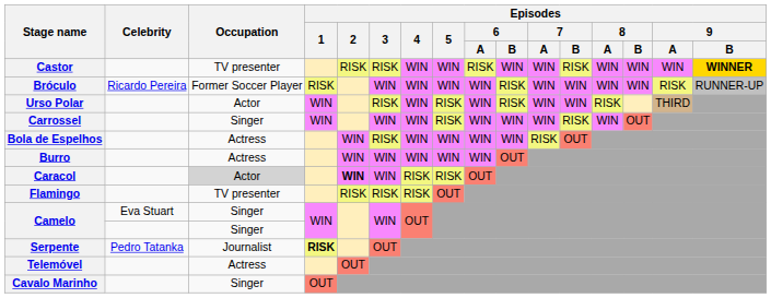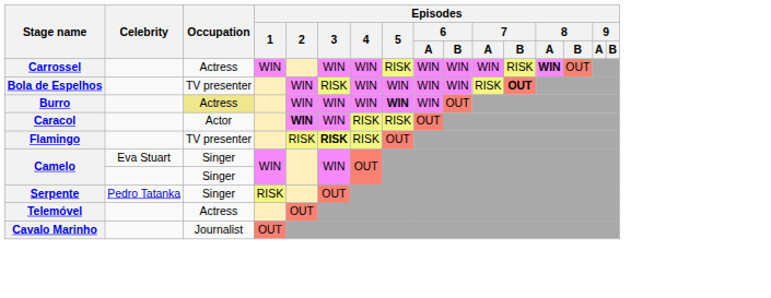 <table class="wikitable" style="text-align:center; ">
 <tr>
 <th rowspan="3">Stage name</th>
 <th rowspan="3">Celebrity</th>
 <th rowspan="3">Occupation</th>
 <th colspan="13">Episodes</th>
 </tr>
 <tr>
 <th rowspan="2">1</th>
 <th rowspan="2">2</th>
 <th rowspan="2">3</th>
 <th rowspan="2">4</th>
 <th rowspan="2">5</th>
 <th colspan="2">6</th>
 <th colspan="2">7</th>
 <th colspan="2">8</th>
 <th colspan="2">9</th>
 </tr>
 <tr>
 <th>A</th>
 <th>B</th>
 <th>A</th>
 <th>B</th>
 <th>A</th>
 <th>B</th>
 <th>A</th>
 <th>B</th>
 </tr>
 <tr>
-<th><a href='#'>Castor</a></th>
-<td></td>
-<td>TV presenter</td>
-<td bgcolor="#FFEFBD"></td>
-<td bgcolor="F3F781">RISK</td>
-<td bgcolor="F3F781">RISK</td>
-<td bgcolor="#F888FD">WIN</td>
-<td bgcolor="#F888FD">WIN</td>
-<td bgcolor="F3F781">RISK</td>
-<td bgcolor="#F888FD">WIN</td>
-<td bgcolor="#F888FD">WIN</td>
-<td bgcolor="F3F781">RISK</td>
-<td bgcolor="#F888FD">WIN</td>
-<td bgcolor="#F888FD">WIN</td>
-<td bgcolor="#F888FD">WIN</td>
-<td bgcolor="gold"><strong>WINNER</strong></td>
-</tr>
-<tr>
-<th><a href='#'>Bróculo</a></th>
-<td><a href='#'>Ricardo Pereira</a></td>
-<td>Former Soccer Player</td>
-<td bgcolor="F3F781">RISK</td>
-<td bgcolor="#FFEFBD"></td>
-<td bgcolor="#F888FD">WIN</td>
-<td bgcolor="#F888FD">WIN</td>
-<td bgcolor="#F888FD">WIN</td>
-<td bgcolor="#F888FD">WIN</td>
-<td bgcolor="F3F781">RISK</td>
-<td bgcolor="#F888FD">WIN</td>
-<td bgcolor="#F888FD">WIN</td>
-<td bgcolor="#F888FD">WIN</td>
-<td bgcolor="#F888FD">WIN</td>
-<td bgcolor="F3F781">RISK</td>
-<td bgcolor="silver">RUNNER-UP</td>
-</tr>
-<tr>
-<th><a href='#'>Urso Polar</a></th>
-<td></td>
-<td>Actor</td>
-<td bgcolor="F888FD">WIN</td>
-<td bgcolor="#FFEFBD"></td>
-<td bgcolor="F3F781">RISK</td>
-<td bgcolor="#F888FD">WIN</td>
-<td bgcolor="F3F781">RISK</td>
-<td bgcolor="#F888FD">WIN</td>
-<td bgcolor="F3F781">RISK</td>
-<td bgcolor="#F888FD">WIN</td>
-<td bgcolor="#F888FD">WIN</td>
-<td bgcolor="F3F781">RISK</td>
-<td bgcolor="#FFEFBD"></td>
-<td bgcolor="tan">THIRD</td>
-<td colspan="1" bgcolor="darkgrey"></td>
-</tr>
-<tr>
 <th><a href='#'>Carrossel</a></th>
 <td></td>
-<td>Singer</td>
+<td>Actress</td>
 <td bgcolor="F888FD">WIN</td>
 <td bgcolor="#FFEFBD"></td>
 <td bgcolor="#F888FD">WIN</td>
 <td bgcolor="#F888FD">WIN</td>
 <td bgcolor="F3F781">RISK</td>
 <td bgcolor="#F888FD">WIN</td>
 <td bgcolor="#F888FD">WIN</td>
 <td bgcolor="#F888FD">WIN</td>
 <td bgcolor="F3F781">RISK</td>
-<td bgcolor="#F888FD">WIN</td>
+<td bgcolor="#F888FD"><strong>WIN</strong></td>
 <td bgcolor="salmon">OUT</td>
 <td colspan="2" bgcolor="darkgrey"></td>
 </tr>
 <tr>
 <th><a href='#'>Bola de Espelhos</a></th>
 <td></td>
-<td>Actress</td>
+<td>TV presenter</td>
 <td bgcolor="#FFEFBD"></td>
 <td bgcolor="#F888FD">WIN</td>
 <td bgcolor="F3F781">RISK</td>
 <td bgcolor="#F888FD">WIN</td>
 <td bgcolor="#F888FD">WIN</td>
 <td bgcolor="#F888FD">WIN</td>
 <td bgcolor="#F888FD">WIN</td>
 <td bgcolor="F3F781">RISK</td>
-<td bgcolor="salmon">OUT</td>
+<td bgcolor="salmon"><strong>OUT</strong></td>
 <td colspan="4" bgcolor="darkgrey"></td>
 </tr>
 <tr>
 <th><a href='#'>Burro</a></th>
 <td></td>
-<td>Actress</td>
+<td style="background: khaki;">Actress</td>
 <td bgcolor="#FFEFBD"></td>
 <td bgcolor="#F888FD">WIN</td>
 <td bgcolor="#F888FD">WIN</td>
 <td bgcolor="#F888FD">WIN</td>
-<td bgcolor="#F888FD">WIN</td>
+<td bgcolor="#F888FD"><strong>WIN</strong></td>
 <td bgcolor="#F888FD">WIN</td>
 <td bgcolor="salmon">OUT</td>
 <td colspan="6" bgcolor="darkgrey"></td>
 </tr>
 <tr>
 <th><a href='#'>Caracol</a></th>
 <td></td>
-<td style="background: lightgrey;">Actor</td>
+<td>Actor</td>
 <td bgcolor="#FFEFBD"></td>
 <td bgcolor="#F888FD"><strong>WIN</strong></td>
 <td bgcolor="#F888FD">WIN</td>
 <td bgcolor="F3F781">RISK</td>
 <td bgcolor="F3F781">RISK</td>
 <td bgcolor="salmon">OUT</td>
 <td colspan="7" bgcolor="darkgrey"></td>
 </tr>
 <tr>
 <th><a href='#'>Flamingo</a></th>
 <td Marco Horácio></td>
 <td>TV presenter</td>
 <td bgcolor="#FFEFBD"></td>
 <td bgcolor="F3F781">RISK</td>
-<td bgcolor="F3F781">RISK</td>
+<td bgcolor="F3F781"><strong>RISK</strong></td>
 <td bgcolor="F3F781">RISK</td>
 <td bgcolor="salmon">OUT</td>
 <td colspan="8" bgcolor="darkgrey"></td>
 </tr>
 <tr>
 <th rowspan=2><a href='#'>Camelo</a></th>
 <td>Eva Stuart</td>
 <td>Singer</td>
 <td rowspan=2 bgcolor="F888FD">WIN</td>
 <td rowspan=2 bgcolor="#FFEFBD"></td>
 <td rowspan=2 bgcolor="#F888FD">WIN</td>
 <td rowspan=2 bgcolor="salmon">OUT</td>
 <td rowspan=2 colspan="9" bgcolor="darkgrey"></td>
 </tr>
 <tr>
 <td></td>
 <td>Singer</td>
 </tr>
 <tr>
 <th><a href='#'>Serpente</a></th>
 <td><a href='#'>Pedro Tatanka</a></td>
-<td>Journalist</td>
-<td bgcolor="F3F781"><strong>RISK</strong></td>
+<td>Singer</td>
+<td bgcolor="F3F781">RISK</td>
 <td bgcolor="#FFEFBD"></td>
 <td bgcolor="salmon">OUT</td>
 <td colspan="10" bgcolor="darkgrey"></td>
 </tr>
 <tr>
 <th><a href='#'>Telemóvel</a></th>
 <td></td>
 <td>Actress</td>
 <td bgcolor="#FFEFBD"></td>
 <td bgcolor="salmon">OUT</td>
 <td colspan="11" bgcolor="darkgrey"></td>
 </tr>
 <tr>
 <th><a href='#'>Cavalo Marinho</a></th>
 <td></td>
-<td>Singer</td>
+<td>Journalist</td>
 <td bgcolor="salmon">OUT</td>
 <td colspan="12" bgcolor="darkgrey"></td>
 </tr>
 </table>
